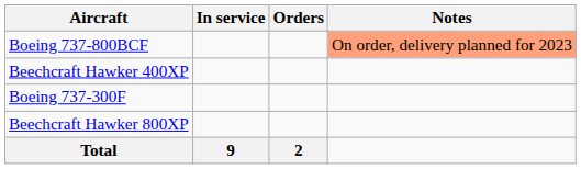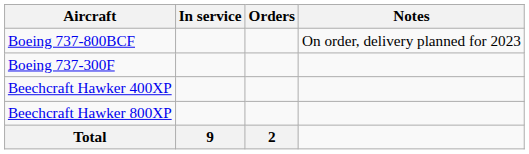 <table class="wikitable" style="margin:1em auto; margin-left:auto; margin-right:auto;">
 <tr>
 <th>Aircraft</th>
 <th>In service</th>
 <th>Orders</th>
 <th>Notes</th>
 </tr>
 <tr>
 <td><a href='#'>Boeing 737-800BCF</a></td>
 <td></td>
 <td></td>
-<td style="background: lightsalmon;">On order, delivery planned for 2023</td>
+<td>On order, delivery planned for 2023</td>
 </tr>
 <tr>
-<td><a href='#'>Beechcraft Hawker 400XP</a></td>
+<td><a href='#'>Boeing 737-300F</a></td>
 <td></td>
 <td></td>
 <td></td>
 </tr>
 <tr>
-<td><a href='#'>Boeing 737-300F</a></td>
+<td><a href='#'>Beechcraft Hawker 400XP</a></td>
 <td></td>
 <td></td>
 <td></td>
 </tr>
 <tr>
 <td><a href='#'>Beechcraft Hawker 800XP</a></td>
 <td></td>
 <td></td>
 <td></td>
 </tr>
 <tr>
 <th>Total</th>
 <th>9</th>
 <th>2</th>
 <td></td>
 </tr>
 </table>
